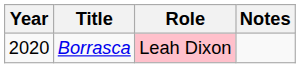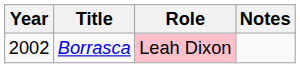 <table class="wikitable sortable">
 <tr>
 <th>Year</th>
 <th>Title</th>
 <th>Role</th>
 <th>Notes</th>
 </tr>
 <tr>
-<td>2020</td>
+<td>2002</td>
 <td><em><a href='#'>Borrasca</a></em></td>
 <td style="background: pink;">Leah Dixon</td>
 <td></td>
 </tr>
 </table>
